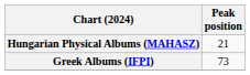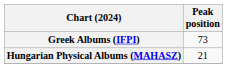 <table class="wikitable sortable plainrowheaders" style="text-align:center">
 <tr>
 <th scope="col">Chart (2024)</th>
 <th scope="col">Peak<br>position</th>
 </tr>
 <tr>
+<th scope="row">Greek Albums (<a href='#'>IFPI</a>)</th>
+<td>73</td>
+</tr>
+<tr>
 <th scope="row">Hungarian Physical Albums (<a href='#'>MAHASZ</a>)</th>
 <td>21</td>
 </tr>
 <tr>
-<th scope="row">Greek Albums (<a href='#'>IFPI</a>)</th>
-<td>73</td>
-</tr>
-<tr>
 </tr>
 </table>
